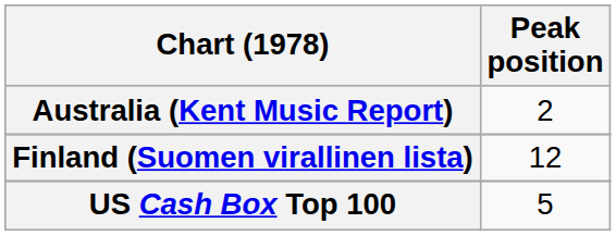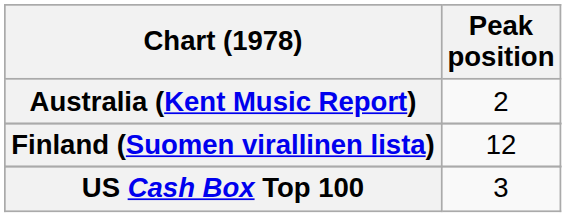 <table class="wikitable sortable plainrowheaders">
 <tr>
 <th scope="col">Chart (1978)</th>
 <th scope="col">Peak<br>position</th>
 </tr>
 <tr>
 <th scope="row">Australia (<a href='#'>Kent Music Report</a>)</th>
 <td style="text-align:center;">2</td>
 </tr>
 <tr>
 </tr>
 <tr>
 </tr>
 <tr>
 </tr>
 <tr>
 </tr>
 <tr>
 <th scope="row">Finland (<a href='#'>Suomen virallinen lista</a>)</th>
 <td style="text-align:center;">12</td>
 </tr>
 <tr>
 </tr>
 <tr>
 </tr>
 <tr>
 </tr>
 <tr>
 </tr>
 <tr>
 </tr>
 <tr>
 </tr>
 <tr>
 </tr>
 <tr>
 </tr>
 <tr>
 <th scope="row">US <em><a href='#'>Cash Box</a></em> Top 100 </th>
-<td style="text-align:center;">5</td>
+<td style="text-align:center;">3</td>
 </tr>
 </table>
